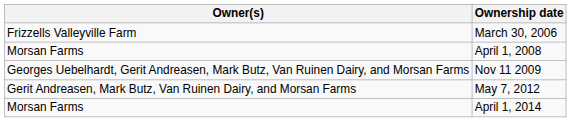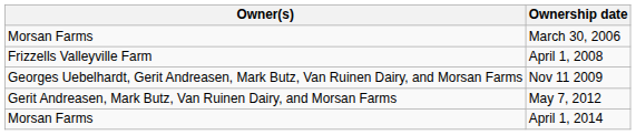 <table class="wikitable">
 <tr>
 <th>Owner(s)</th>
 <th>Ownership date</th>
 </tr>
 <tr>
-<td>Frizzells Valleyville Farm</td>
+<td>Morsan Farms</td>
 <td>March 30, 2006</td>
 </tr>
 <tr>
-<td>Morsan Farms</td>
+<td>Frizzells Valleyville Farm</td>
 <td>April 1, 2008</td>
 </tr>
 <tr>
 <td>Georges Uebelhardt, Gerit Andreasen, Mark Butz, Van Ruinen Dairy, and Morsan Farms</td>
 <td>Nov 11 2009</td>
 </tr>
 <tr>
 <td>Gerit Andreasen, Mark Butz, Van Ruinen Dairy, and Morsan Farms</td>
 <td>May 7, 2012</td>
 </tr>
 <tr>
 <td>Morsan Farms</td>
 <td>April 1, 2014</td>
 </tr>
 </table>
